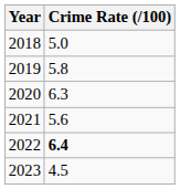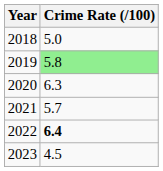 <table class="wikitable">
 <tr>
 <th>Year</th>
 <th>Crime Rate (/100)</th>
 </tr>
 <tr>
 <td>2018</td>
 <td>5.0</td>
 </tr>
 <tr>
 <td>2019</td>
-<td>5.8</td>
+<td style="background: lightgreen;">5.8</td>
 </tr>
 <tr>
 <td>2020</td>
 <td>6.3</td>
 </tr>
 <tr>
 <td>2021</td>
-<td>5.6</td>
+<td>5.7</td>
 </tr>
 <tr>
 <td>2022</td>
 <td><strong>6.4</strong></td>
 </tr>
 <tr>
 <td>2023</td>
 <td>4.5</td>
 </tr>
 </table>
